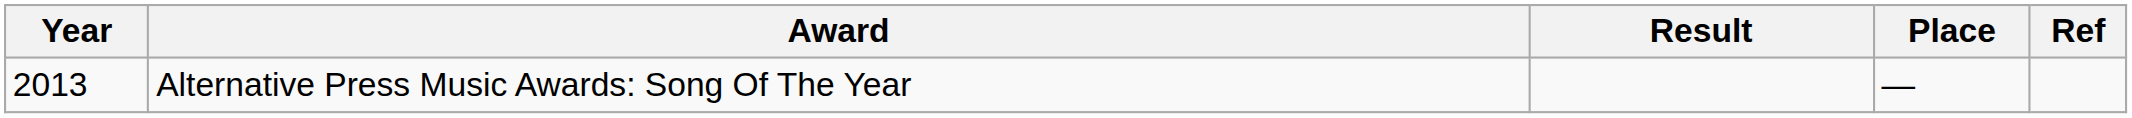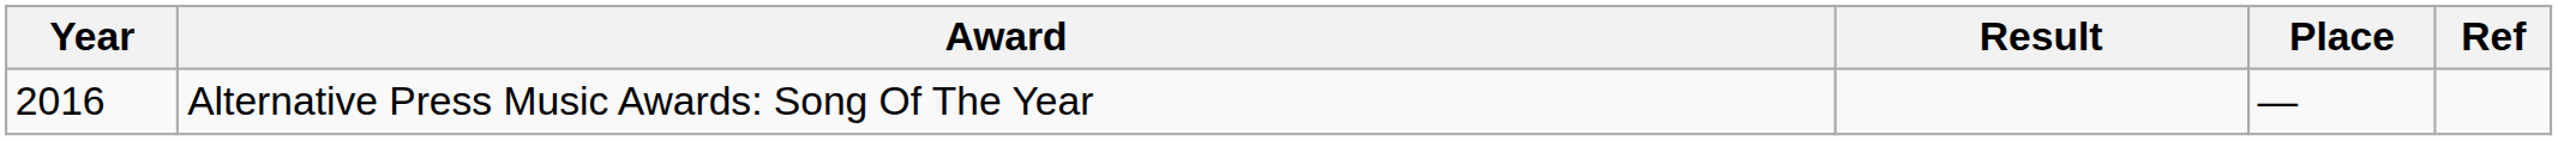 <table class="wikitable" style="width:80%;">
 <tr>
 <th style="width:4%;">Year</th>
 <th style="width:40%;">Award</th>
 <th style="width:10%;">Result</th>
 <th style="width:4%;">Place</th>
 <th style="width:2%;">Ref</th>
 </tr>
 <tr>
-<td>2013</td>
+<td>2016</td>
 <td>Alternative Press Music Awards: Song Of The Year</td>
 <td></td>
 <td><div>—</div></td>
 <td></td>
 </tr>
 </table>
